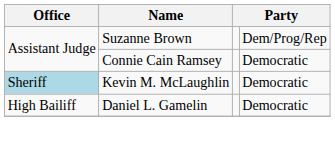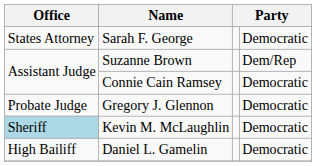 <table class="wikitable sortable">
 <tr>
 <th>Office</th>
 <th>Name</th>
 <th colspan="2">Party</th>
 </tr>
 <tr>
+<td>States Attorney</td>
+<td>Sarah F. George</td>
+<td></td>
+<td>Democratic</td>
+</tr>
+<tr>
 <td rowspan=2>Assistant Judge</td>
 <td>Suzanne Brown</td>
 <td></td>
-<td>Dem/Prog/Rep</td>
+<td>Dem/Rep</td>
 </tr>
 <tr>
 <td>Connie Cain Ramsey</td>
+<td></td>
+<td>Democratic</td>
+</tr>
+<tr>
+<td>Probate Judge</td>
+<td>Gregory J. Glennon</td>
 <td></td>
 <td>Democratic</td>
 </tr>
 <tr>
 <td style="background: lightblue;">Sheriff</td>
 <td>Kevin M. McLaughlin</td>
 <td></td>
 <td>Democratic</td>
 </tr>
 <tr>
 <td>High Bailiff</td>
 <td>Daniel L. Gamelin</td>
 <td></td>
 <td>Democratic</td>
 </tr>
 <tr>
 </tr>
 </table>
